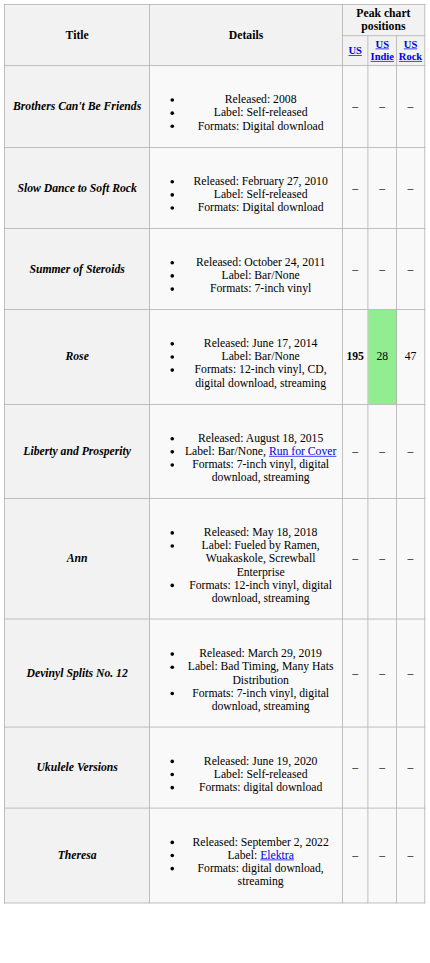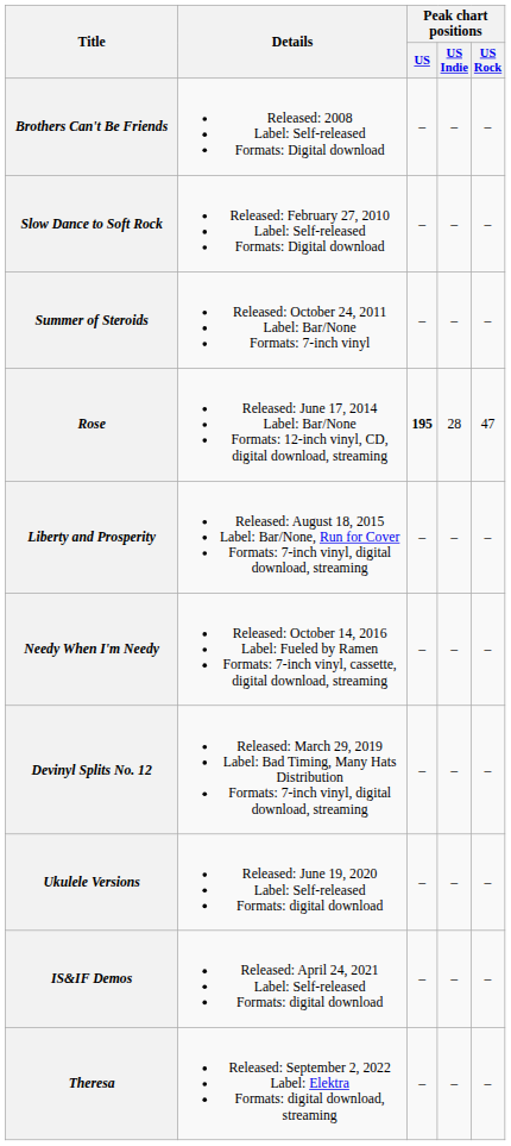 <table class="wikitable plainrowheaders" style="text-align:center;" border="1">
 <tr>
 <th scope="col" rowspan="2" style="width:12em;">Title</th>
 <th scope="col" rowspan="2" style="width:16em;">Details</th>
 <th scope="col" colspan="3">Peak chart positions</th>
 </tr>
 <tr>
 <th scope="col" style="width:2em;font-size:90%;"><a href='#'>US</a><br></th>
 <th scope="col" style="width:2em;font-size:90%;"><a href='#'>US<br>Indie</a><br></th>
 <th scope="col" style="width:2em;font-size:90%;"><a href='#'>US<br>Rock</a><br></th>
 </tr>
 <tr>
 <th scope="row"><em>Brothers Can't Be Friends</em></th>
 <td><br><ul><li>Released: 2008</li><li>Label: Self-released</li><li>Formats: Digital download</li></ul></td>
 <td>–</td>
 <td>–</td>
 <td>–</td>
 </tr>
 <tr>
 <th scope="row"><em>Slow Dance to Soft Rock</em></th>
 <td><br><ul><li>Released: February 27, 2010</li><li>Label: Self-released</li><li>Formats: Digital download</li></ul></td>
 <td>–</td>
 <td>–</td>
 <td>–</td>
 </tr>
 <tr>
 <th scope="row"><em>Summer of Steroids</em></th>
 <td><br><ul><li>Released: October 24, 2011</li><li>Label: Bar/None</li><li>Formats: 7-inch vinyl</li></ul></td>
 <td>–</td>
 <td>–</td>
 <td>–</td>
 </tr>
 <tr>
 <th scope="row"><em>Rose</em></th>
 <td><br><ul><li>Released: June 17, 2014</li><li>Label: Bar/None</li><li>Formats: 12-inch vinyl, CD, digital download, streaming</li></ul></td>
 <td><strong>195</strong></td>
-<td style="background: lightgreen;">28</td>
+<td>28</td>
 <td>47</td>
 </tr>
 <tr>
 <th scope="row"><em>Liberty and Prosperity</em> </th>
 <td><br><ul><li>Released: August 18, 2015</li><li>Label: Bar/None, <a href='#'>Run for Cover</a></li><li>Formats: 7-inch vinyl, digital download, streaming</li></ul></td>
 <td>–</td>
 <td>–</td>
 <td>–</td>
 </tr>
 <tr>
-<th scope="row"><em>Ann</em></th>
-<td><br><ul><li>Released: May 18, 2018</li><li>Label: Fueled by Ramen, Wuakaskole, Screwball Enterprise</li><li>Formats: 12-inch vinyl, digital download, streaming</li></ul></td>
+<th scope="row"><em>Needy When I'm Needy</em></th>
+<td><br><ul><li>Released: October 14, 2016</li><li>Label: Fueled by Ramen</li><li>Formats: 7-inch vinyl, cassette, digital download, streaming</li></ul></td>
 <td>–</td>
 <td>–</td>
 <td>–</td>
 </tr>
 <tr>
 <th scope="row"><em>Devinyl Splits No. 12</em> </th>
 <td><br><ul><li>Released: March 29, 2019</li><li>Label: Bad Timing, Many Hats Distribution</li><li>Formats: 7-inch vinyl, digital download, streaming</li></ul></td>
 <td>–</td>
 <td>–</td>
 <td>–</td>
 </tr>
 <tr>
 <th scope="row"><em>Ukulele Versions</em></th>
 <td><br><ul><li>Released: June 19, 2020</li><li>Label: Self-released</li><li>Formats: digital download</li></ul></td>
 <td>–</td>
 <td>–</td>
 <td>–</td>
 </tr>
 <tr>
+<th scope="row"><em>IS&IF Demos</em></th>
+<td><br><ul><li>Released: April 24, 2021</li><li>Label: Self-released</li><li>Formats: digital download</li></ul></td>
+<td>–</td>
+<td>–</td>
+<td>–</td>
+</tr>
+<tr>
 <th scope="row"><em>Theresa</em></th>
 <td><br><ul><li>Released: September 2, 2022</li><li>Label: <a href='#'>Elektra</a></li><li>Formats: digital download, streaming</li></ul></td>
 <td>–</td>
 <td>–</td>
 <td>–</td>
 </tr>
 </table>
